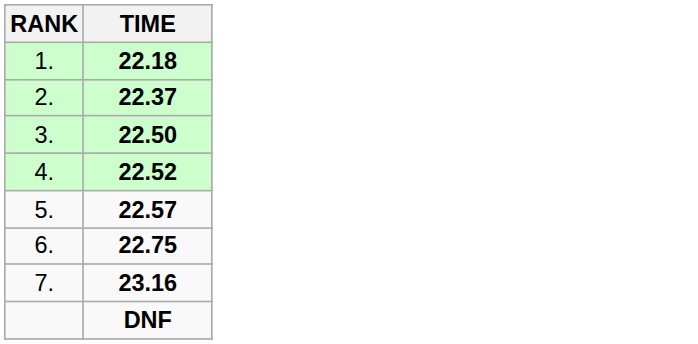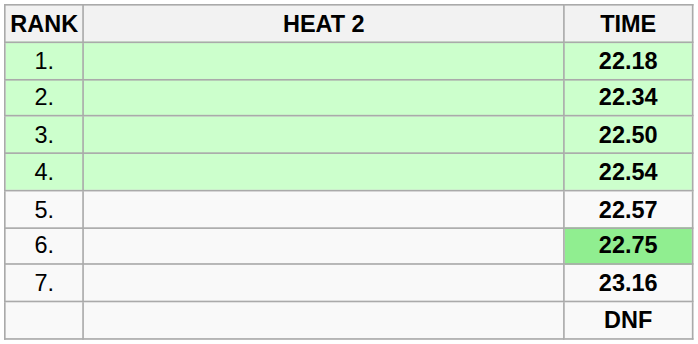 <table class="wikitable" style="border-collapse: collapse; font-size: 90%;">
 <tr>
 <th>RANK</th>
+<th style="width: 20em">HEAT 2</th>
 <th style="width: 5em">TIME</th>
 </tr>
 <tr style="background:#ccffcc;">
 <td align="center">1.</td>
+<td></td>
 <td align="center"><strong>22.18</strong></td>
 </tr>
 <tr style="background:#ccffcc;">
 <td align="center">2.</td>
-<td align="center"><strong>22.37</strong></td>
+<td></td>
+<td align="center"><strong>22.34</strong></td>
 </tr>
 <tr style="background:#ccffcc;">
 <td align="center">3.</td>
+<td></td>
 <td align="center"><strong>22.50</strong></td>
 </tr>
 <tr style="background:#ccffcc;">
 <td align="center">4.</td>
-<td align="center"><strong>22.52</strong></td>
+<td></td>
+<td align="center"><strong>22.54</strong></td>
 </tr>
 <tr>
 <td align="center">5.</td>
+<td></td>
 <td align="center"><strong>22.57</strong></td>
 </tr>
 <tr>
 <td align="center">6.</td>
-<td align="center"><strong>22.75</strong></td>
+<td></td>
+<td align="center" style="background: lightgreen;"><strong>22.75</strong></td>
 </tr>
 <tr>
 <td align="center">7.</td>
+<td></td>
 <td align="center"><strong>23.16</strong></td>
 </tr>
 <tr>
 <td align="center"></td>
+<td></td>
 <td align="center"><strong>DNF</strong></td>
 </tr>
 </table>
